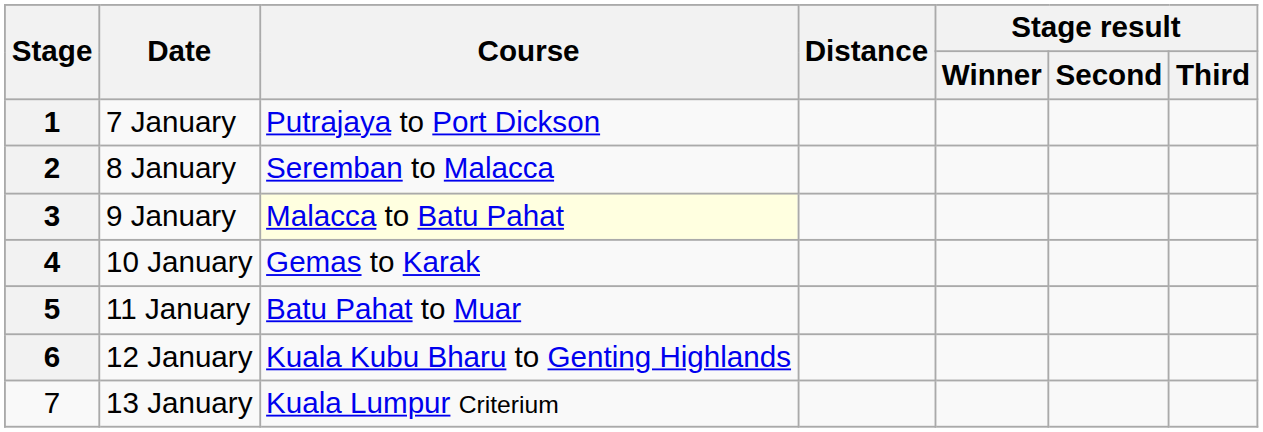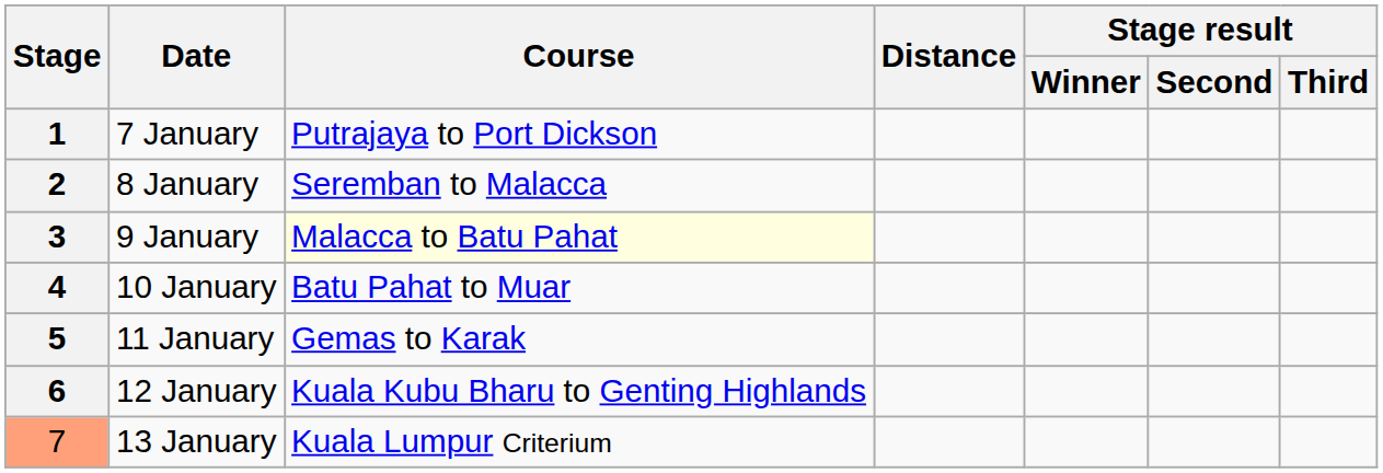 <table class=wikitable>
 <tr>
 <th rowspan=2>Stage</th>
 <th rowspan=2>Date</th>
 <th rowspan=2>Course</th>
 <th rowspan=2>Distance</th>
 <th colspan=3>Stage result</th>
 </tr>
 <tr>
 <th>Winner</th>
 <th>Second</th>
 <th>Third</th>
 </tr>
 <tr>
 <th align=center>1</th>
 <td>7 January</td>
 <td><a href='#'>Putrajaya</a> to <a href='#'>Port Dickson</a></td>
 <td align=right></td>
 <td></td>
 <td></td>
 <td></td>
 </tr>
 <tr>
 <th align=center>2</th>
 <td>8 January</td>
 <td><a href='#'>Seremban</a> to <a href='#'>Malacca</a></td>
 <td align=right></td>
 <td></td>
 <td></td>
 <td></td>
 </tr>
 <tr>
 <th align=center>3</th>
 <td>9 January</td>
 <td style="background: lightyellow;"><a href='#'>Malacca</a> to <a href='#'>Batu Pahat</a></td>
 <td align=right></td>
 <td></td>
 <td></td>
 <td></td>
 </tr>
 <tr>
 <th align=center>4</th>
 <td>10 January</td>
-<td><a href='#'>Gemas</a> to <a href='#'>Karak</a></td>
+<td><a href='#'>Batu Pahat</a> to <a href='#'>Muar</a></td>
 <td align=right></td>
 <td></td>
 <td></td>
 <td></td>
 </tr>
 <tr>
 <th align=center>5</th>
 <td>11 January</td>
-<td><a href='#'>Batu Pahat</a> to <a href='#'>Muar</a></td>
+<td><a href='#'>Gemas</a> to <a href='#'>Karak</a></td>
 <td align=right></td>
 <td></td>
 <td></td>
 <td></td>
 </tr>
 <tr>
 <th align=center>6</th>
 <td>12 January</td>
 <td><a href='#'>Kuala Kubu Bharu</a> to <a href='#'>Genting Highlands</a></td>
 <td align=right></td>
 <td></td>
 <td></td>
 <td></td>
 </tr>
 <tr>
-<td align=center>7</td>
+<td align=center style="background: lightsalmon;">7</td>
 <td>13 January</td>
 <td><a href='#'>Kuala Lumpur</a> <small>Criterium</small></td>
 <td align=right></td>
 <td></td>
 <td></td>
 <td></td>
 </tr>
 </table>
